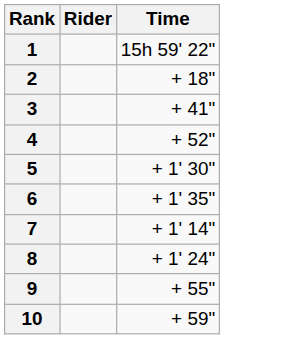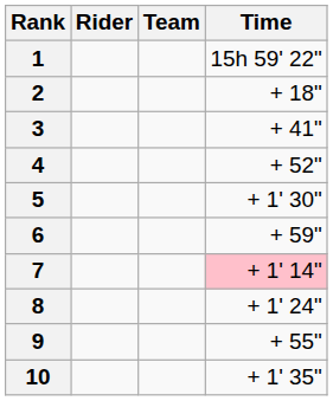 <table class="wikitable" margin-bottom:0;">
 <tr>
 <th scope="col">Rank</th>
 <th scope="col">Rider</th>
+<th scope="col">Team</th>
 <th scope="col">Time</th>
 </tr>
 <tr>
 <th scope="row">1</th>
 <td> </td>
+<td></td>
 <td align="right">15h 59' 22"</td>
 </tr>
 <tr>
 <th scope="row">2</th>
+<td></td>
 <td></td>
 <td align="right">+ 18"</td>
 </tr>
 <tr>
 <th scope="row">3</th>
 <td></td>
+<td></td>
 <td align="right">+ 41"</td>
 </tr>
 <tr>
 <th scope="row">4</th>
+<td></td>
 <td></td>
 <td align="right">+ 52"</td>
 </tr>
 <tr>
 <th scope="row">5</th>
 <td></td>
+<td></td>
 <td align="right">+ 1' 30"</td>
 </tr>
 <tr>
 <th scope="row">6</th>
 <td></td>
-<td align="right">+ 1' 35"</td>
+<td></td>
+<td align="right">+ 59"</td>
 </tr>
 <tr>
 <th scope="row">7</th>
 <td></td>
-<td align="right">+ 1' 14"</td>
+<td></td>
+<td align="right" style="background: pink;">+ 1' 14"</td>
 </tr>
 <tr>
 <th scope="row">8</th>
+<td></td>
 <td></td>
 <td align="right">+ 1' 24"</td>
 </tr>
 <tr>
 <th scope="row">9</th>
 <td></td>
+<td></td>
 <td align="right">+ 55"</td>
 </tr>
 <tr>
 <th scope="row">10</th>
 <td></td>
-<td align="right">+ 59"</td>
+<td></td>
+<td align="right">+ 1' 35"</td>
 </tr>
 </table>
